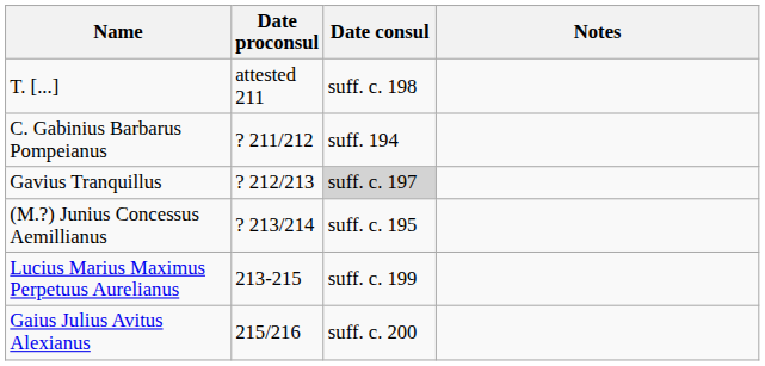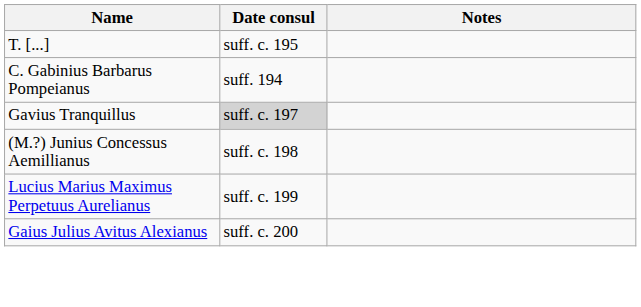 <table class="wikitable">
 <tr>
 <th width=30%>Name</th>
-<th width=12%>Date proconsul</th>
 <th width=15%>Date consul</th>
 <th width=43%>Notes</th>
 </tr>
 <tr>
 <td>T. [...]</td>
-<td>attested 211</td>
-<td>suff. c. 198</td>
+<td>suff. c. 195</td>
 <td></td>
 </tr>
 <tr>
 <td>C. Gabinius Barbarus Pompeianus</td>
-<td>? 211/212</td>
 <td>suff. 194</td>
 <td></td>
 </tr>
 <tr>
 <td>Gavius Tranquillus</td>
-<td>? 212/213</td>
 <td style="background: lightgrey;">suff. c. 197</td>
 <td></td>
 </tr>
 <tr>
 <td>(M.?) Junius Concessus Aemillianus</td>
-<td>? 213/214</td>
-<td>suff. c. 195</td>
+<td>suff. c. 198</td>
 <td></td>
 </tr>
 <tr>
 <td><a href='#'>Lucius Marius Maximus Perpetuus Aurelianus</a></td>
-<td>213-215</td>
 <td>suff. c. 199</td>
 <td></td>
 </tr>
 <tr>
 <td><a href='#'>Gaius Julius Avitus Alexianus</a></td>
-<td>215/216</td>
 <td>suff. c. 200</td>
 <td></td>
 </tr>
 </table>
